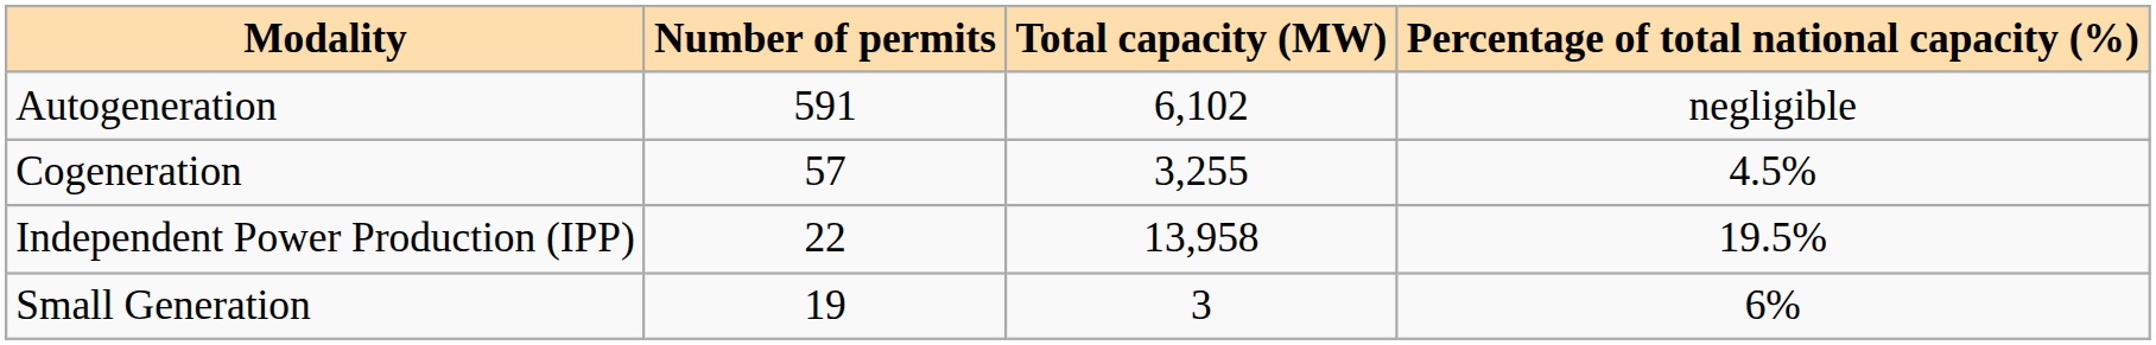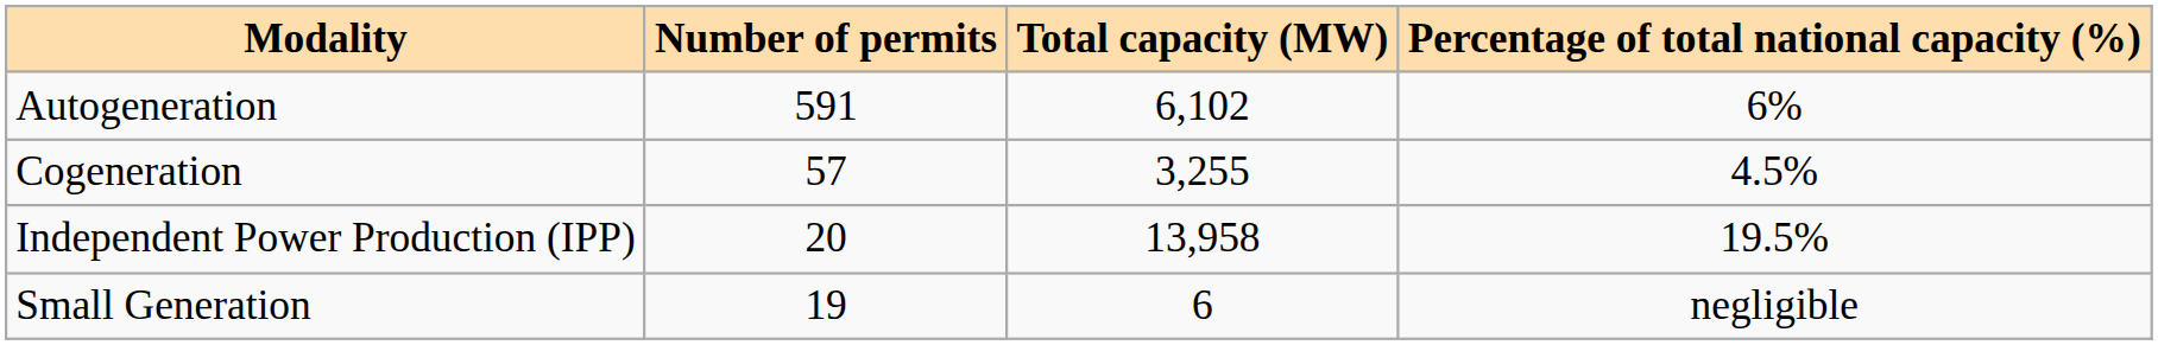 <table class="wikitable">
 <tr>
 <th !  style="text-align:center; background:#ffdead;">Modality</th>
 <th !  style="text-align:center; background:#ffdead;">Number of permits</th>
 <th !  style="text-align:center; background:#ffdead;">Total capacity (MW)</th>
 <th !  style="text-align:center; background:#ffdead;">Percentage of total national capacity (%)</th>
 </tr>
 <tr>
 <td>Autogeneration</td>
 <td style="text-align:center;">591</td>
 <td style="text-align:center;">6,102</td>
-<td style="text-align:center;">negligible</td>
+<td style="text-align:center;">6%</td>
 </tr>
 <tr>
 <td>Cogeneration</td>
 <td style="text-align:center;">57</td>
 <td style="text-align:center;">3,255</td>
 <td style="text-align:center;">4.5%</td>
 </tr>
 <tr>
 <td>Independent Power Production (IPP)</td>
-<td style="text-align:center;">22</td>
+<td style="text-align:center;">20</td>
 <td style="text-align:center;">13,958</td>
 <td style="text-align:center;">19.5%</td>
 </tr>
 <tr>
 <td>Small Generation</td>
 <td style="text-align:center;">19</td>
-<td style="text-align:center;">3</td>
-<td style="text-align:center;">6%</td>
+<td style="text-align:center;">6</td>
+<td style="text-align:center;">negligible</td>
 </tr>
 </table>
